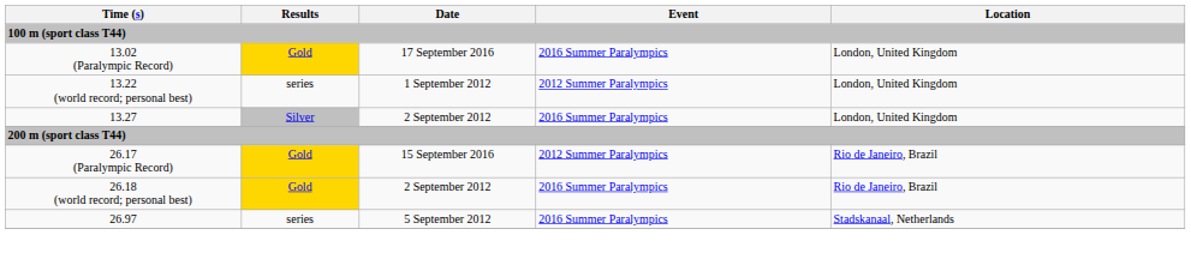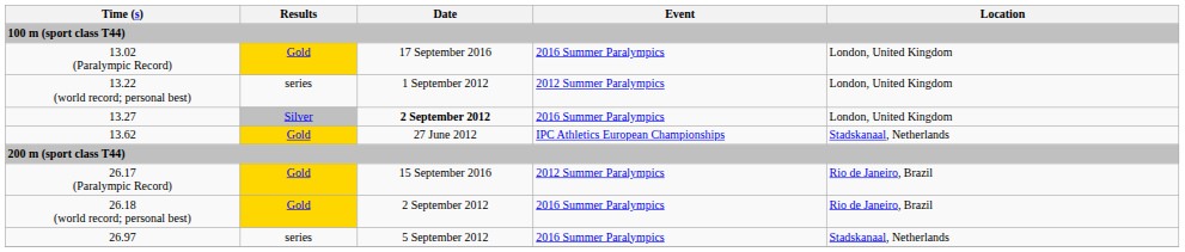 <table class="wikitable" style="width:100%;">
 <tr valign=top>
 <th width=20%>Time (<a href='#'>s</a>)</th>
 <th width=10%>Results</th>
 <th width=15%>Date</th>
 <th width=25%>Event</th>
 <th width=35%>Location</th>
 </tr>
 <tr>
 <td colspan="5" style="background:silver;"><strong>100 m (sport class T44)</strong></td>
 </tr>
 <tr valign=top>
 <td align=center>13.02<br>(Paralympic Record)</td>
 <td style="text-align:center; background:gold;"><a href='#'>Gold</a></td>
 <td align=center>17 September 2016</td>
 <td><a href='#'>2016 Summer Paralympics</a></td>
 <td>London, United Kingdom</td>
 </tr>
 <tr valign=top>
 <td align=center>13.22<br>(world record; personal best)</td>
 <td style="text-align:center; ">series</td>
 <td align=center>1 September 2012</td>
 <td><a href='#'>2012 Summer Paralympics</a></td>
 <td>London, United Kingdom</td>
 </tr>
 <tr valign=top>
 <td align=center>13.27<br></td>
 <td style="text-align:center; background: Silver;"><a href='#'>Silver</a></td>
-<td align=center>2 September 2012</td>
+<td align=center><strong>2 September 2012</strong></td>
 <td><a href='#'>2016 Summer Paralympics</a></td>
 <td>London, United Kingdom</td>
+</tr>
+<tr valign=top>
+<td align=center>13.62</td>
+<td style="text-align:center; background:gold;"><a href='#'>Gold</a></td>
+<td align=center>27 June 2012</td>
+<td><a href='#'>IPC Athletics European Championships</a></td>
+<td><a href='#'>Stadskanaal</a>, Netherlands</td>
 </tr>
 <tr>
 <td colspan="5" style="background:silver;"><strong>200 m (sport class T44)</strong></td>
 </tr>
 <tr valign=top>
 <td align=center>26.17<br>(Paralympic Record)</td>
 <td style="text-align:center; background:gold;"><a href='#'>Gold</a></td>
 <td align=center>15 September 2016</td>
 <td><a href='#'>2012 Summer Paralympics</a></td>
 <td><a href='#'>Rio de Janeiro</a>, Brazil</td>
 </tr>
 <tr valign=top>
 <td align=center>26.18<br>(world record; personal best)</td>
 <td style="text-align:center; background:gold;"><a href='#'>Gold</a></td>
 <td align=center>2 September 2012</td>
 <td><a href='#'>2016 Summer Paralympics</a></td>
 <td><a href='#'>Rio de Janeiro</a>, Brazil</td>
 </tr>
 <tr valign=top>
 <td align=center>26.97</td>
 <td style="text-align:center; ">series</td>
 <td align=center>5 September 2012</td>
 <td><a href='#'>2016 Summer Paralympics</a></td>
 <td><a href='#'>Stadskanaal</a>, Netherlands</td>
 </tr>
 <tr>
 </tr>
 </table>
